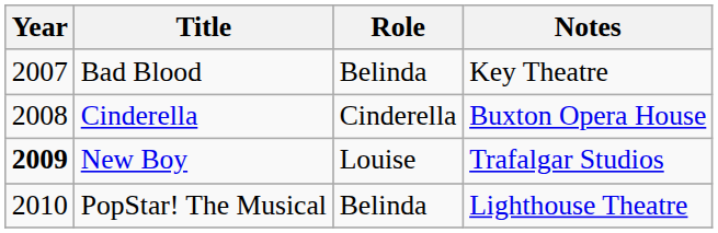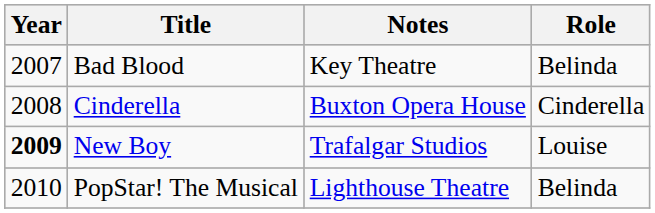 <table class="wikitable sortable">
 <tr>
 <th>Year</th>
 <th>Title</th>
+<th>Notes</th>
 <th>Role</th>
-<th>Notes</th>
 </tr>
 <tr>
 <td>2007</td>
 <td>Bad Blood<em></td>
+<td>Key Theatre</td>
 <td>Belinda</td>
-<td>Key Theatre</td>
 </tr>
 <tr>
 <td>2008</td>
 <td></em><a href='#'>Cinderella</a><em></td>
+<td><a href='#'>Buxton Opera House</a></td>
 <td>Cinderella</td>
-<td><a href='#'>Buxton Opera House</a></td>
 </tr>
 <tr>
 <td><strong>2009</strong></td>
 <td></em><a href='#'>New Boy</a><em></td>
+<td><a href='#'>Trafalgar Studios</a></td>
 <td>Louise</td>
-<td><a href='#'>Trafalgar Studios</a></td>
 </tr>
 <tr>
 <td>2010</td>
 <td></em>PopStar! The Musical<em></td>
+<td><a href='#'>Lighthouse Theatre</a></td>
 <td>Belinda</td>
-<td><a href='#'>Lighthouse Theatre</a></td>
 </tr>
 </table>
